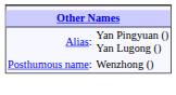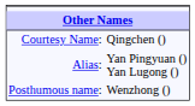 <table cellpadding=3px cellspacing=0px bgcolor=#f7f8ff style="float:right; border:1px solid; margin:5px">
 <tr>
 <td colspan=2 align=center style="border-top:1px solid"></td>
 </tr>
 <tr>
 <th style="background:#ccf; border-bottom:1px solid" colspan=2><a href='#'>Other Names</a></th>
+</tr>
+<tr>
+<td align=right><a href='#'>Courtesy Name</a>:</td>
+<td>Qingchen ()</td>
 </tr>
 <tr>
 <td align=right><a href='#'>Alias</a>:</td>
 <td>Yan Pingyuan ()<br>Yan Lugong ()</td>
 </tr>
 <tr>
 <td align=right><a href='#'>Posthumous name</a>:</td>
 <td>Wenzhong ()</td>
 </tr>
 <tr>
 </tr>
 </table>
